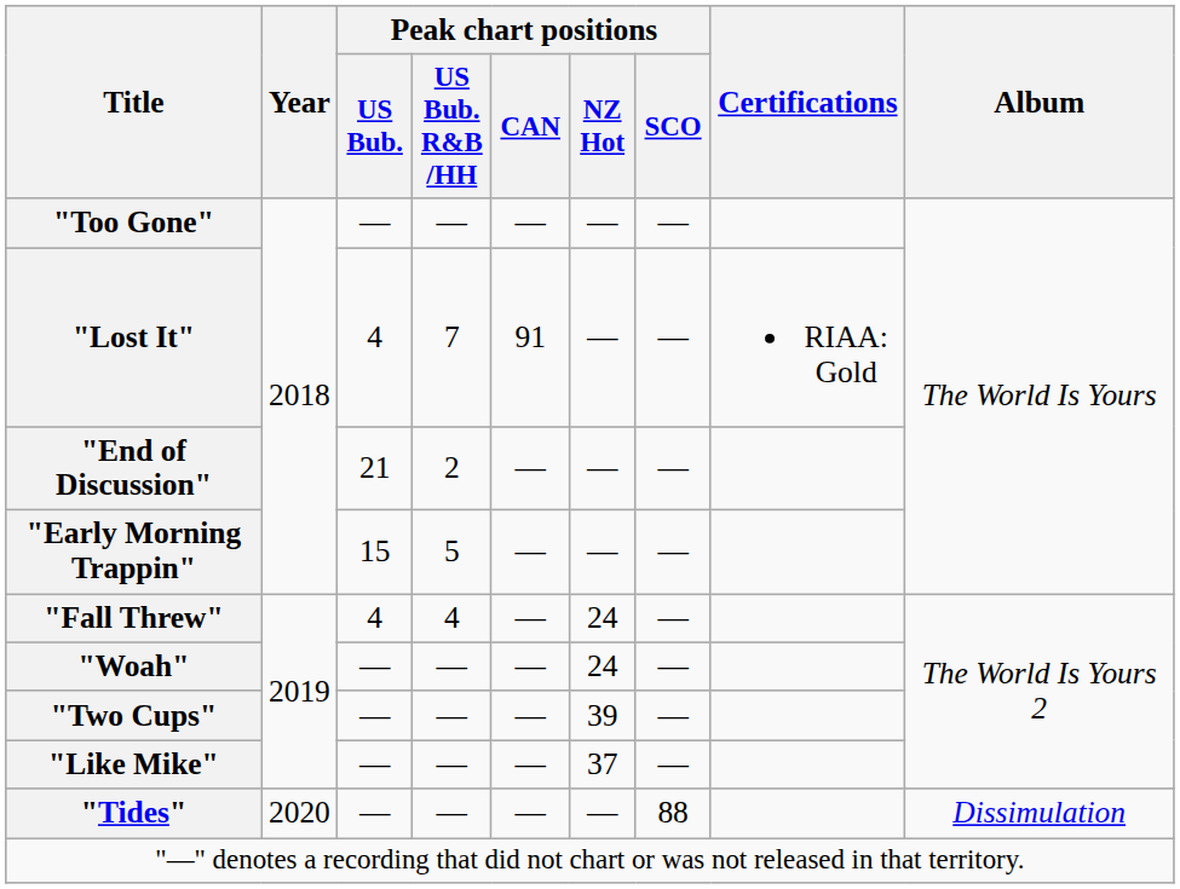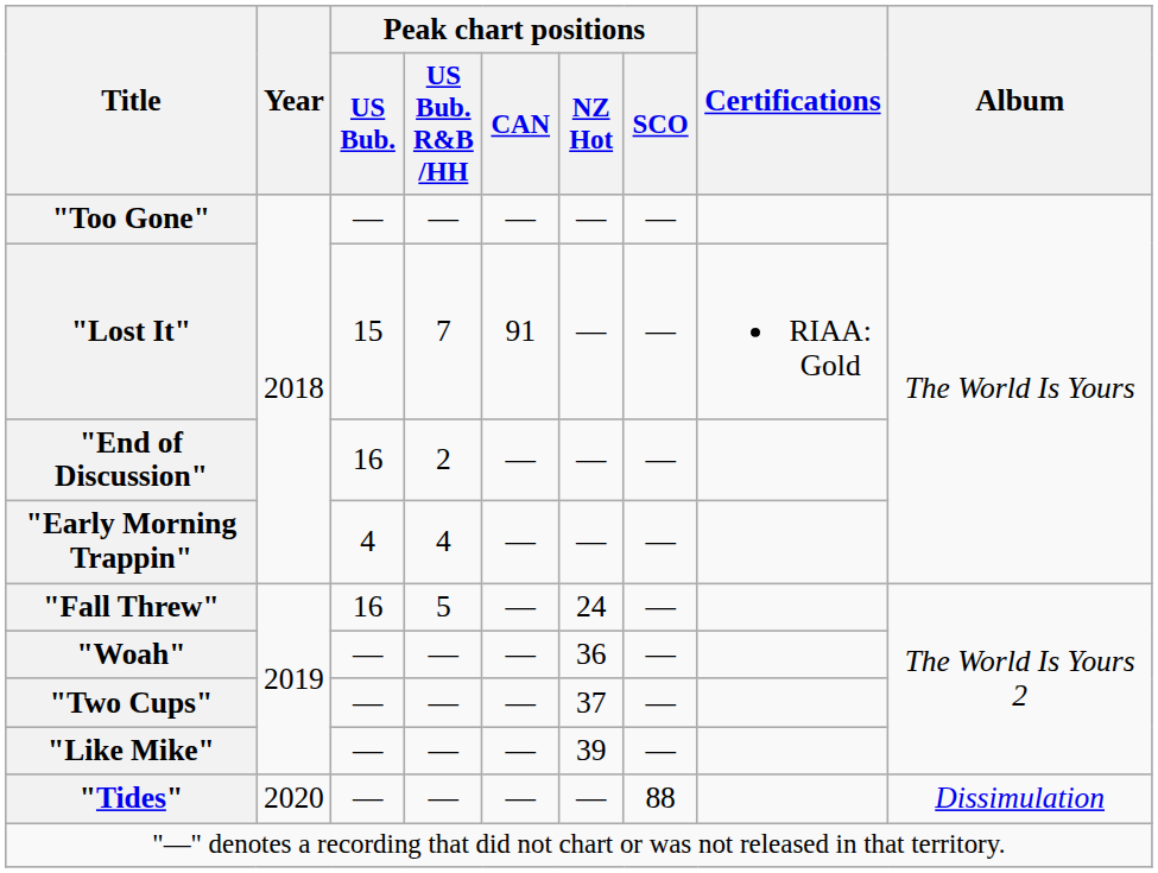 <table class="wikitable plainrowheaders" style="text-align:center;">
 <tr>
 <th scope="col" rowspan="2" style="width:18em;">Title</th>
 <th scope="col" rowspan="2" style="width:1em;">Year</th>
 <th scope="col" colspan="5">Peak chart positions</th>
 <th scope="col" rowspan="2"><a href='#'>Certifications</a></th>
 <th scope="col" rowspan="2" style="width:18em;">Album</th>
 </tr>
 <tr>
 <th scope="col" style="width:3em;font-size:90%;"><a href='#'>US<br>Bub.</a><br></th>
 <th scope="col" style="width:3em;font-size:90%;"><a href='#'>US<br>Bub.<br>R&B<br>/HH</a><br></th>
 <th scope="col" style="width:3em;font-size:90%;"><a href='#'>CAN</a><br></th>
 <th scope="col" style="width:3em;font-size:90%;"><a href='#'>NZ<br>Hot</a><br></th>
 <th scope="col" style="width:3em;font-size:90%;"><a href='#'>SCO</a></th>
 </tr>
 <tr>
 <th scope="row">"Too Gone"<br></th>
 <td rowspan="4">2018</td>
 <td>—</td>
 <td>—</td>
 <td>—</td>
 <td>—</td>
 <td>—</td>
 <td></td>
 <td rowspan="4"><em>The World Is Yours</em></td>
 </tr>
 <tr>
 <th scope="row">"Lost It"<br></th>
-<td>4</td>
+<td>15</td>
 <td>7</td>
 <td>91</td>
 <td>—</td>
 <td>—</td>
 <td><br><ul><li>RIAA: Gold</li></ul></td>
 </tr>
 <tr>
 <th scope="row">"End of Discussion"<br></th>
-<td>21</td>
+<td>16</td>
 <td>2</td>
 <td>—</td>
 <td>—</td>
 <td>—</td>
 <td></td>
 </tr>
 <tr>
 <th scope="row">"Early Morning Trappin"<br></th>
-<td>15</td>
-<td>5</td>
+<td>4</td>
+<td>4</td>
 <td>—</td>
 <td>—</td>
 <td>—</td>
 <td></td>
 </tr>
 <tr>
 <th scope="row">"Fall Threw"<br></th>
 <td rowspan="4">2019</td>
-<td>4</td>
-<td>4</td>
+<td>16</td>
+<td>5</td>
 <td>—</td>
 <td>24</td>
 <td>—</td>
 <td></td>
 <td rowspan="4"><em>The World Is Yours 2</em></td>
 </tr>
 <tr>
 <th scope="row">"Woah"<br></th>
 <td>—</td>
 <td>—</td>
 <td>—</td>
-<td>24</td>
+<td>36</td>
 <td>—</td>
 <td></td>
 </tr>
 <tr>
 <th scope="row">"Two Cups"<br></th>
 <td>—</td>
 <td>—</td>
 <td>—</td>
-<td>39</td>
+<td>37</td>
 <td>—</td>
 <td></td>
 </tr>
 <tr>
 <th scope="row">"Like Mike"<br></th>
 <td>—</td>
 <td>—</td>
 <td>—</td>
-<td>37</td>
+<td>39</td>
 <td>—</td>
 <td></td>
 </tr>
 <tr>
 <th scope="row">"<a href='#'>Tides</a>"<br></th>
 <td>2020</td>
 <td>—</td>
 <td>—</td>
 <td>—</td>
 <td>—</td>
 <td>88</td>
 <td></td>
 <td><em><a href='#'>Dissimulation</a></em></td>
 </tr>
 <tr>
 <td colspan="9" style="font-size:90%">"—" denotes a recording that did not chart or was not released in that territory.</td>
 </tr>
 </table>
